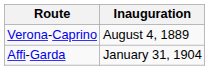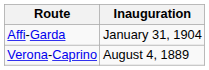 <table class="wikitable">
 <tr>
 <th>Route</th>
 <th>Inauguration</th>
 </tr>
 <tr>
+<td><a href='#'>Affi</a>-<a href='#'>Garda</a></td>
+<td>January 31, 1904</td>
+</tr>
+<tr>
 <td><a href='#'>Verona</a>-<a href='#'>Caprino</a></td>
 <td>August 4, 1889</td>
 </tr>
-<tr>
-<td><a href='#'>Affi</a>-<a href='#'>Garda</a></td>
-<td>January 31, 1904</td>
-</tr>
 </table>
